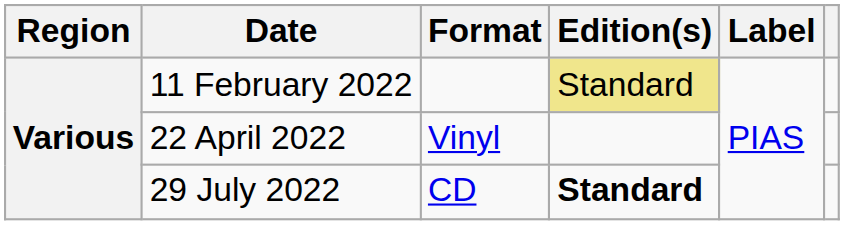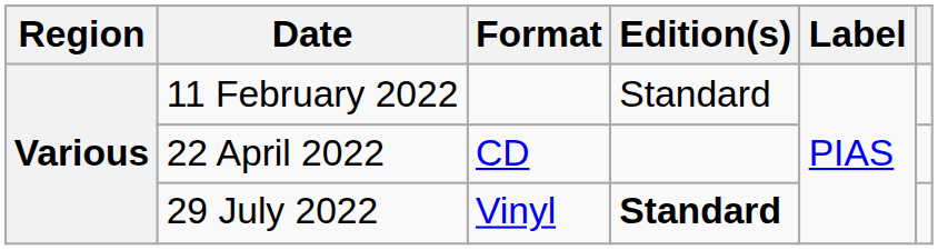 <table class="wikitable plainrowheaders">
 <tr>
 <th scope="col">Region</th>
 <th scope="col">Date</th>
 <th scope="col">Format</th>
 <th scope="col">Edition(s)</th>
 <th scope="col">Label</th>
 <th scope="col"></th>
 </tr>
 <tr>
 <th scope="row" rowspan="3">Various</th>
 <td>11 February 2022</td>
 <td></td>
-<td style="background: khaki;">Standard</td>
+<td>Standard</td>
 <td rowspan="3"><a href='#'>PIAS</a></td>
 <td align="center"></td>
 </tr>
 <tr>
 <td>22 April 2022</td>
-<td><a href='#'>Vinyl</a></td>
+<td><a href='#'>CD</a></td>
 <td></td>
 <td align="center"></td>
 </tr>
 <tr>
 <td>29 July 2022</td>
-<td><a href='#'>CD</a></td>
+<td><a href='#'>Vinyl</a></td>
 <td><strong>Standard</strong></td>
 <td align="center"></td>
 </tr>
 </table>
